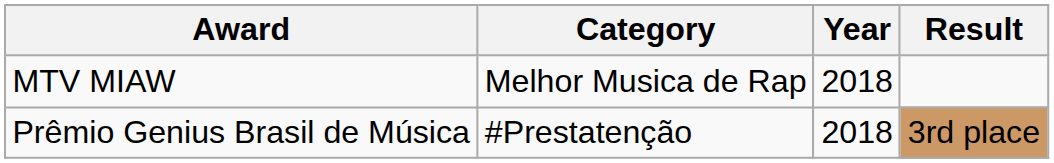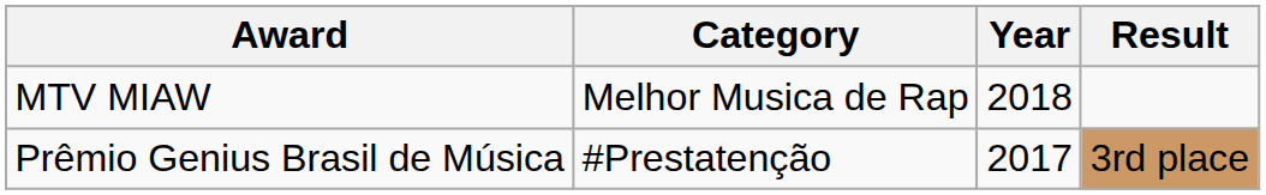 <table class="wikitable">
 <tr>
 <th>Award</th>
 <th>Category</th>
 <th>Year</th>
 <th>Result</th>
 </tr>
 <tr>
 <td>MTV MIAW</td>
 <td>Melhor Musica de Rap</td>
 <td>2018</td>
 <td></td>
 </tr>
 <tr>
 <td>Prêmio Genius Brasil de Música</td>
 <td>#Prestatenção</td>
-<td>2018</td>
+<td>2017</td>
 <td bgcolor=cc9966>3rd place</td>
 </tr>
 </table>
